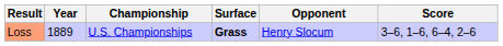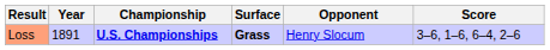 <table class="sortable wikitable">
 <tr>
 <th style="width:40px">Result</th>
 <th style="width:50px">Year</th>
 <th style="width:170px">Championship</th>
 <th style="width:50px">Surface</th>
 <th style="width:160px">Opponent</th>
 <th style="width:160px" class="unsortable">Score</th>
 </tr>
 <tr style="background:#ccf;">
 <td style="background:#ffa07a;">Loss</td>
-<td>1889</td>
-<td><a href='#'>U.S. Championships</a></td>
+<td>1891</td>
+<td><strong><a href='#'>U.S. Championships</a></strong></td>
 <td><strong>Grass</strong></td>
 <td> <a href='#'>Henry Slocum</a></td>
 <td>3–6, 1–6, 6–4, 2–6</td>
 </tr>
 </table>
